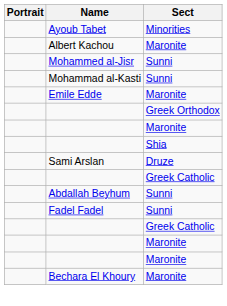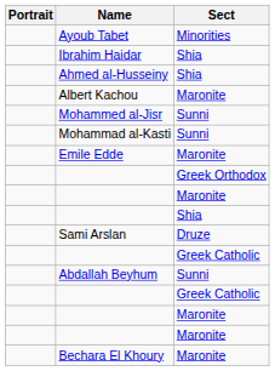 <table class="wikitable">
 <tr>
 <th>Portrait</th>
 <th>Name</th>
 <th>Sect</th>
 </tr>
 <tr>
 <td></td>
 <td><a href='#'>Ayoub Tabet</a></td>
 <td><a href='#'>Minorities</a></td>
+</tr>
+<tr>
+<td></td>
+<td><a href='#'>Ibrahim Haidar</a></td>
+<td><a href='#'>Shia</a></td>
+</tr>
+<tr>
+<td></td>
+<td><a href='#'>Ahmed al-Husseiny</a></td>
+<td><a href='#'>Shia</a></td>
 </tr>
 <tr>
 <td></td>
 <td>Albert Kachou</td>
 <td><a href='#'>Maronite</a></td>
 </tr>
 <tr>
 <td></td>
 <td><a href='#'>Mohammed al-Jisr</a></td>
 <td><a href='#'>Sunni</a></td>
 </tr>
 <tr>
 <td></td>
 <td>Mohammad al-Kasti</td>
 <td><a href='#'>Sunni</a></td>
 </tr>
 <tr>
 <td></td>
 <td><a href='#'>Emile Edde</a></td>
 <td><a href='#'>Maronite</a></td>
 </tr>
 <tr>
 <td></td>
 <td></td>
 <td><a href='#'>Greek Orthodox</a></td>
 </tr>
 <tr>
 <td></td>
 <td></td>
 <td><a href='#'>Maronite</a></td>
 </tr>
 <tr>
 <td></td>
 <td></td>
 <td><a href='#'>Shia</a></td>
 </tr>
 <tr>
 <td></td>
 <td>Sami Arslan</td>
 <td><a href='#'>Druze</a></td>
 </tr>
 <tr>
 <td></td>
 <td></td>
 <td><a href='#'>Greek Catholic</a></td>
 </tr>
 <tr>
 <td></td>
 <td><a href='#'>Abdallah Beyhum</a></td>
 <td><a href='#'>Sunni</a></td>
 </tr>
 <tr>
 <td></td>
-<td><a href='#'>Fadel Fadel</a></td>
-<td><a href='#'>Sunni</a></td>
-</tr>
-<tr>
-<td></td>
 <td></td>
 <td><a href='#'>Greek Catholic</a></td>
 </tr>
 <tr>
 <td></td>
 <td></td>
 <td><a href='#'>Maronite</a></td>
 </tr>
 <tr>
 <td></td>
 <td></td>
 <td><a href='#'>Maronite</a></td>
 </tr>
 <tr>
 <td></td>
 <td><a href='#'>Bechara El Khoury</a></td>
 <td><a href='#'>Maronite</a></td>
 </tr>
 </table>
